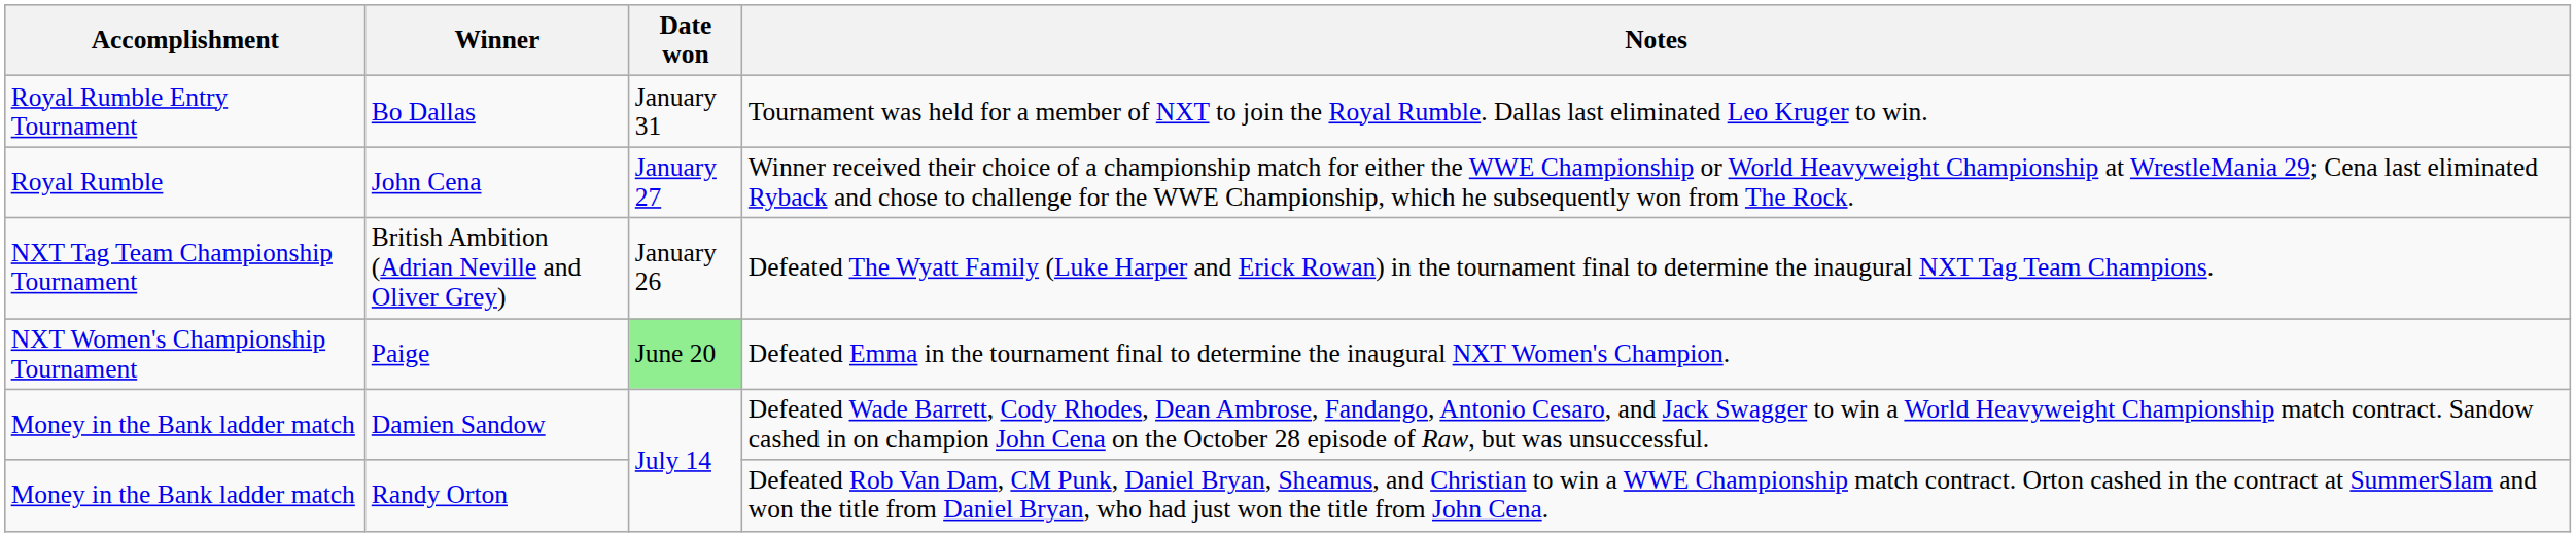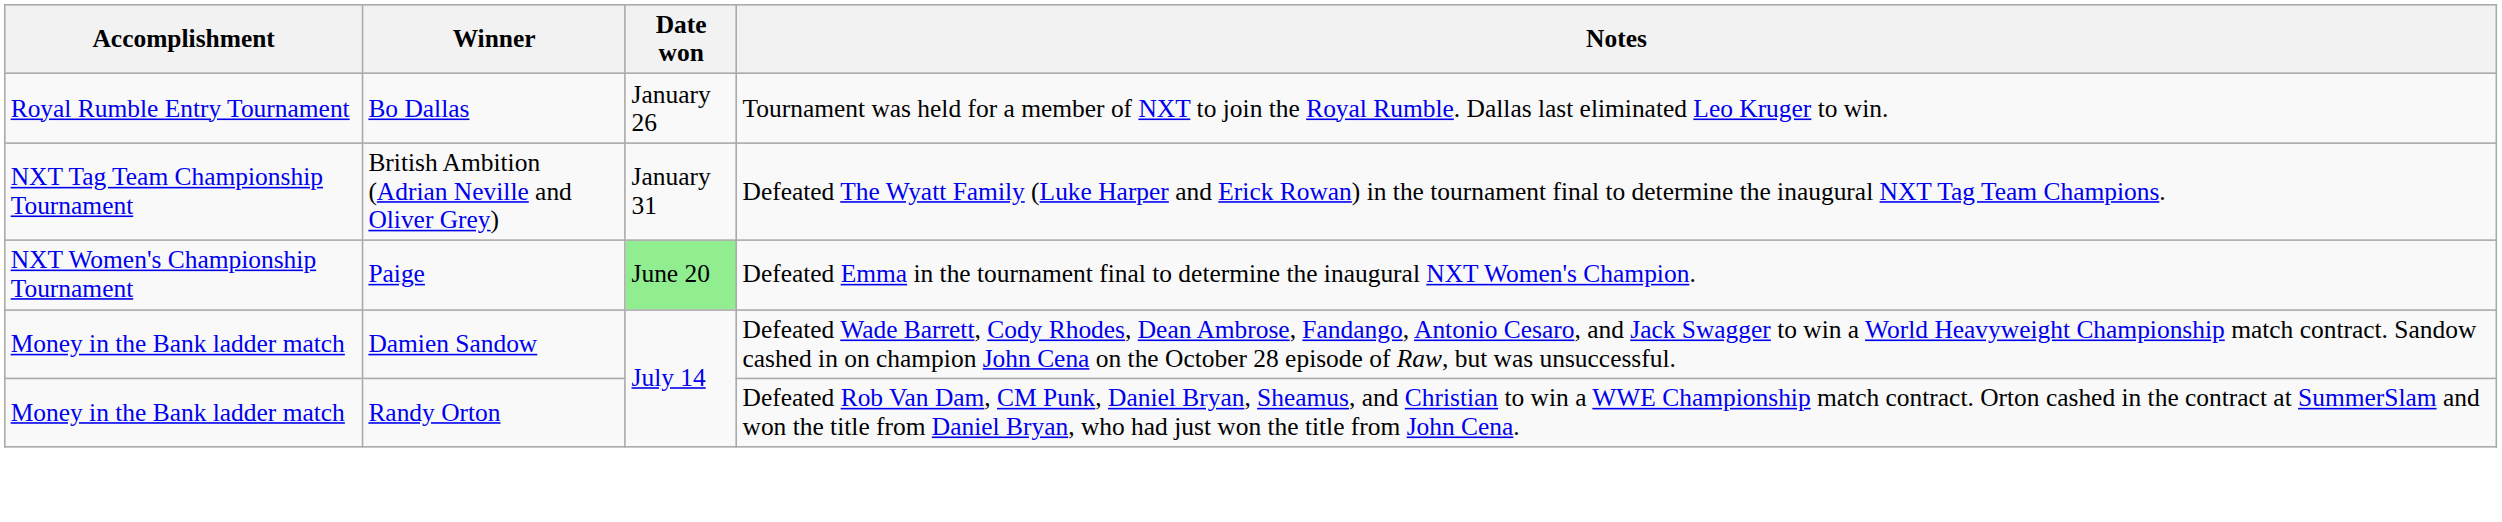 <table class="wikitable">
 <tr>
 <th>Accomplishment</th>
 <th>Winner</th>
 <th>Date won</th>
 <th>Notes</th>
 </tr>
 <tr>
 <td><a href='#'>Royal Rumble Entry Tournament</a></td>
 <td><a href='#'>Bo Dallas</a></td>
-<td>January 31<br></td>
+<td>January 26</td>
 <td>Tournament was held for a member of <a href='#'>NXT</a> to join the <a href='#'>Royal Rumble</a>. Dallas last eliminated <a href='#'>Leo Kruger</a> to win.</td>
-</tr>
-<tr>
-<td><a href='#'>Royal Rumble</a></td>
-<td><a href='#'>John Cena</a></td>
-<td><a href='#'>January 27</a></td>
-<td>Winner received their choice of a championship match for either the <a href='#'>WWE Championship</a> or <a href='#'>World Heavyweight Championship</a> at <a href='#'>WrestleMania 29</a>; Cena last eliminated <a href='#'>Ryback</a> and chose to challenge for the WWE Championship, which he subsequently won from <a href='#'>The Rock</a>.</td>
 </tr>
 <tr>
 <td><a href='#'>NXT Tag Team Championship Tournament</a></td>
 <td>British Ambition<br>(<a href='#'>Adrian Neville</a> and <a href='#'>Oliver Grey</a>)</td>
-<td>January 26</td>
+<td>January 31<br></td>
 <td>Defeated <a href='#'>The Wyatt Family</a> (<a href='#'>Luke Harper</a> and <a href='#'>Erick Rowan</a>) in the tournament final to determine the inaugural <a href='#'>NXT Tag Team Champions</a>.</td>
 </tr>
 <tr>
 <td><a href='#'>NXT Women's Championship Tournament</a></td>
 <td><a href='#'>Paige</a></td>
 <td style="background: lightgreen;">June 20<br></td>
 <td>Defeated <a href='#'>Emma</a> in the tournament final to determine the inaugural <a href='#'>NXT Women's Champion</a>.</td>
 </tr>
 <tr>
 <td><a href='#'>Money in the Bank ladder match</a></td>
 <td><a href='#'>Damien Sandow</a></td>
 <td rowspan=2><a href='#'>July 14</a></td>
 <td>Defeated <a href='#'>Wade Barrett</a>, <a href='#'>Cody Rhodes</a>, <a href='#'>Dean Ambrose</a>, <a href='#'>Fandango</a>, <a href='#'>Antonio Cesaro</a>, and <a href='#'>Jack Swagger</a> to win a <a href='#'>World Heavyweight Championship</a> match contract. Sandow cashed in on champion <a href='#'>John Cena</a> on the October 28 episode of <em>Raw</em>, but was unsuccessful.</td>
 </tr>
 <tr>
 <td><a href='#'>Money in the Bank ladder match</a></td>
 <td><a href='#'>Randy Orton</a></td>
 <td>Defeated <a href='#'>Rob Van Dam</a>, <a href='#'>CM Punk</a>, <a href='#'>Daniel Bryan</a>, <a href='#'>Sheamus</a>, and <a href='#'>Christian</a> to win a <a href='#'>WWE Championship</a> match contract. Orton cashed in the contract at <a href='#'>SummerSlam</a> and won the title from <a href='#'>Daniel Bryan</a>, who had just won the title from <a href='#'>John Cena</a>.</td>
 </tr>
 </table>
